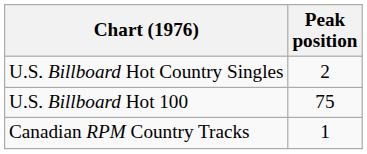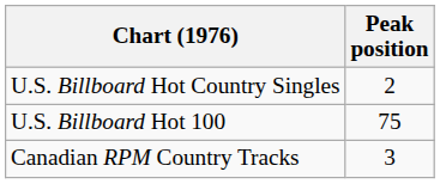 <table class="wikitable sortable">
 <tr>
 <th align="left">Chart (1976)</th>
 <th align="center">Peak<br>position</th>
 </tr>
 <tr>
 <td align="left">U.S. <em>Billboard</em> Hot Country Singles</td>
 <td align="center">2</td>
 </tr>
 <tr>
 <td align="left">U.S. <em>Billboard</em> Hot 100</td>
 <td align="center">75</td>
 </tr>
 <tr>
 <td align="left">Canadian <em>RPM</em> Country Tracks</td>
-<td align="center">1</td>
+<td align="center">3</td>
 </tr>
 </table>
